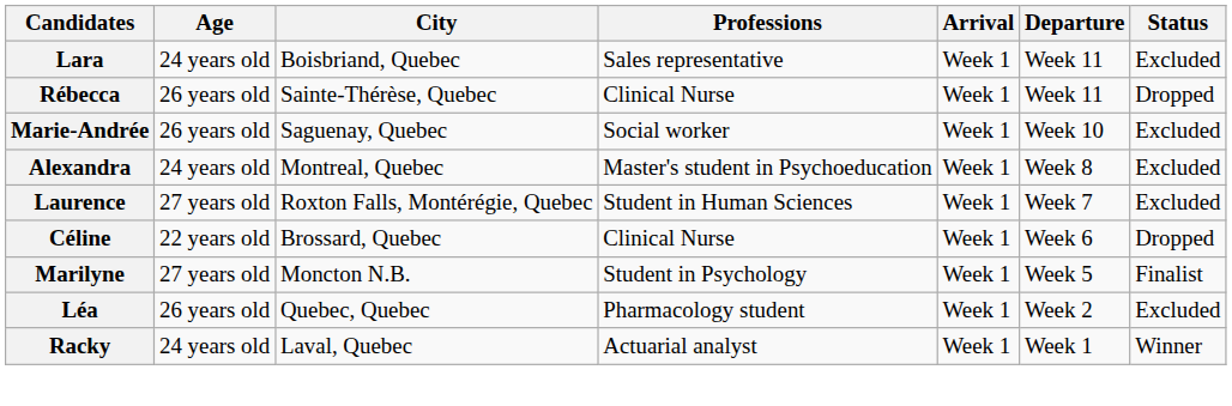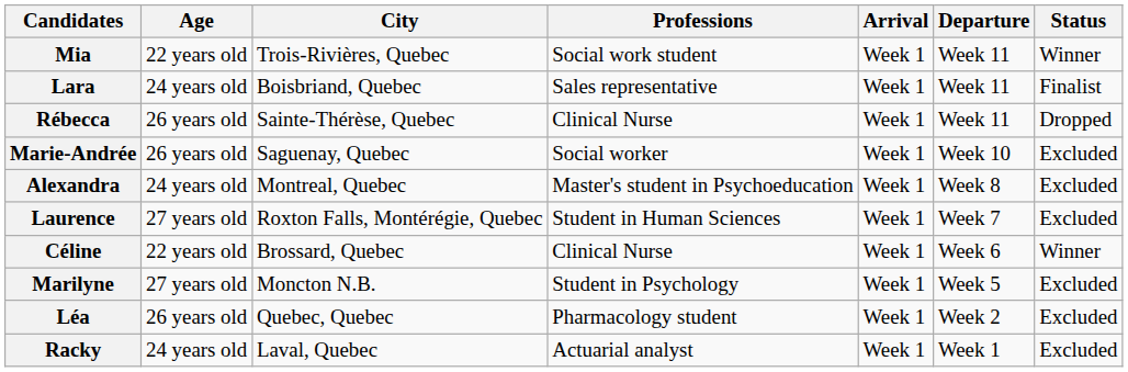 <table class="wikitable">
 <tr>
 <th>Candidates</th>
 <th>Age</th>
 <th>City</th>
 <th>Professions</th>
 <th>Arrival</th>
 <th>Departure</th>
 <th>Status</th>
 </tr>
 <tr>
+<th>Mia</th>
+<td>22 years old</td>
+<td>Trois-Rivières, Quebec</td>
+<td>Social work student</td>
+<td>Week 1</td>
+<td>Week 11</td>
+<td>Winner</td>
+</tr>
+<tr>
 <th>Lara</th>
 <td>24 years old</td>
 <td>Boisbriand, Quebec</td>
 <td>Sales representative</td>
 <td>Week 1</td>
 <td>Week 11</td>
-<td>Excluded</td>
+<td>Finalist</td>
 </tr>
 <tr>
 <th>Rébecca</th>
 <td>26 years old</td>
 <td>Sainte-Thérèse, Quebec</td>
 <td>Clinical Nurse</td>
 <td>Week 1</td>
 <td>Week 11</td>
 <td>Dropped</td>
 </tr>
 <tr>
 <th>Marie-Andrée</th>
 <td>26 years old</td>
 <td>Saguenay, Quebec</td>
 <td>Social worker</td>
 <td>Week 1</td>
 <td>Week 10</td>
 <td>Excluded</td>
 </tr>
 <tr>
 <th>Alexandra</th>
 <td>24 years old</td>
 <td>Montreal, Quebec</td>
 <td>Master's student in Psychoeducation</td>
 <td>Week 1</td>
 <td>Week 8</td>
 <td>Excluded</td>
 </tr>
 <tr>
 <th>Laurence</th>
 <td>27 years old</td>
 <td>Roxton Falls, Montérégie, Quebec</td>
 <td>Student in Human Sciences</td>
 <td>Week 1</td>
 <td>Week 7</td>
 <td>Excluded</td>
 </tr>
 <tr>
 <th>Céline</th>
 <td>22 years old</td>
 <td>Brossard, Quebec</td>
 <td>Clinical Nurse</td>
 <td>Week 1</td>
 <td>Week 6</td>
-<td>Dropped</td>
+<td>Winner</td>
 </tr>
 <tr>
 <th>Marilyne</th>
 <td>27 years old</td>
 <td>Moncton N.B.</td>
 <td>Student in Psychology</td>
 <td>Week 1</td>
 <td>Week 5</td>
-<td>Finalist</td>
+<td>Excluded</td>
 </tr>
 <tr>
 <th>Léa</th>
 <td>26 years old</td>
 <td>Quebec, Quebec</td>
 <td>Pharmacology student</td>
 <td>Week 1</td>
 <td>Week 2</td>
 <td>Excluded</td>
 </tr>
 <tr>
 <th>Racky</th>
 <td>24 years old</td>
 <td>Laval, Quebec</td>
 <td>Actuarial analyst</td>
 <td>Week 1</td>
 <td>Week 1</td>
-<td>Winner</td>
+<td>Excluded</td>
 </tr>
 </table>
